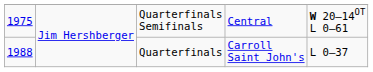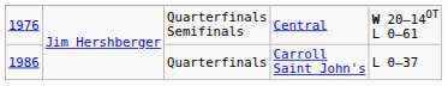 <table class="wikitable">
 <tr>
 </tr>
 <tr>
-<td><a href='#'>1975</a></td>
+<td><a href='#'>1976</a></td>
 <td rowspan=2><a href='#'>Jim Hershberger</a></td>
 <td>Quarterfinals<br>Semifinals</td>
 <td><a href='#'>Central</a></td>
 <td><strong>W</strong> 20–14<sup>OT</sup><br> L 0–61</td>
 </tr>
 <tr>
-<td><a href='#'>1988</a></td>
+<td><a href='#'>1986</a></td>
 <td>Quarterfinals</td>
 <td><a href='#'>Carroll</a><br><a href='#'>Saint John's</a></td>
 <td>L 0–37</td>
 </tr>
 </table>
